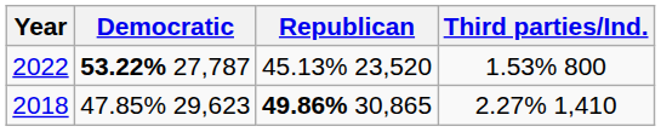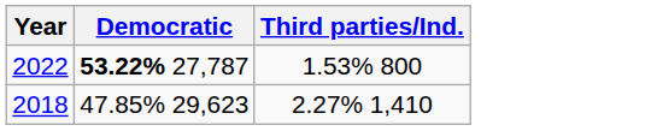 <table class="wikitable" style="float:center; margin:1em; font-size:95%;">
 <tr>
 <th>Year</th>
 <th><a href='#'>Democratic</a></th>
-<th><a href='#'>Republican</a></th>
 <th><a href='#'>Third parties/Ind.</a></th>
 </tr>
 <tr>
 <td align="center" ><a href='#'>2022</a></td>
 <td align="center" ><strong>53.22%</strong> 27,787</td>
-<td align="center" >45.13% 23,520</td>
 <td align="center" >1.53% 800</td>
 </tr>
 <tr>
 <td align="center" ><a href='#'>2018</a></td>
 <td align="center" >47.85% 29,623</td>
-<td align="center" ><strong>49.86%</strong> 30,865</td>
 <td align="center" >2.27% 1,410</td>
 </tr>
 </table>
